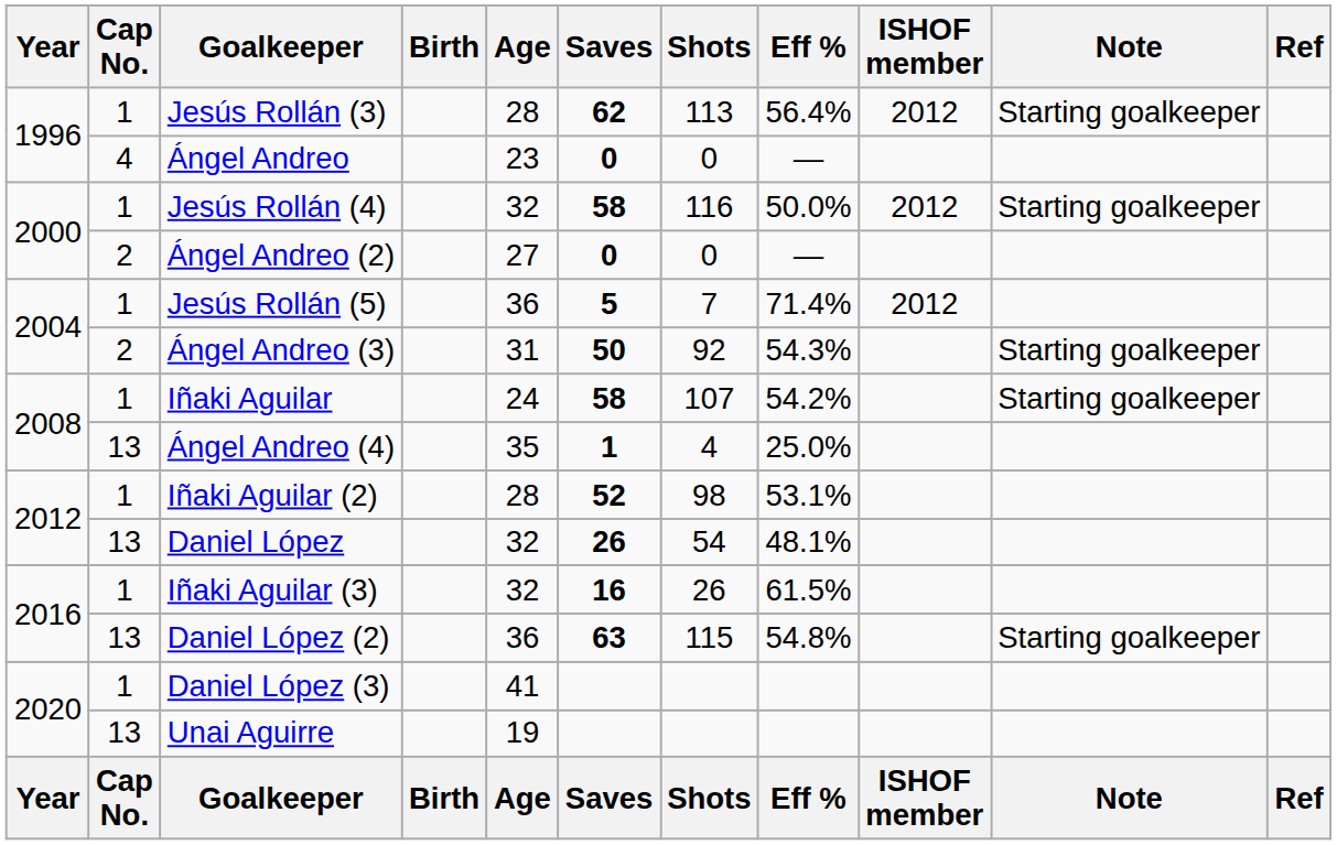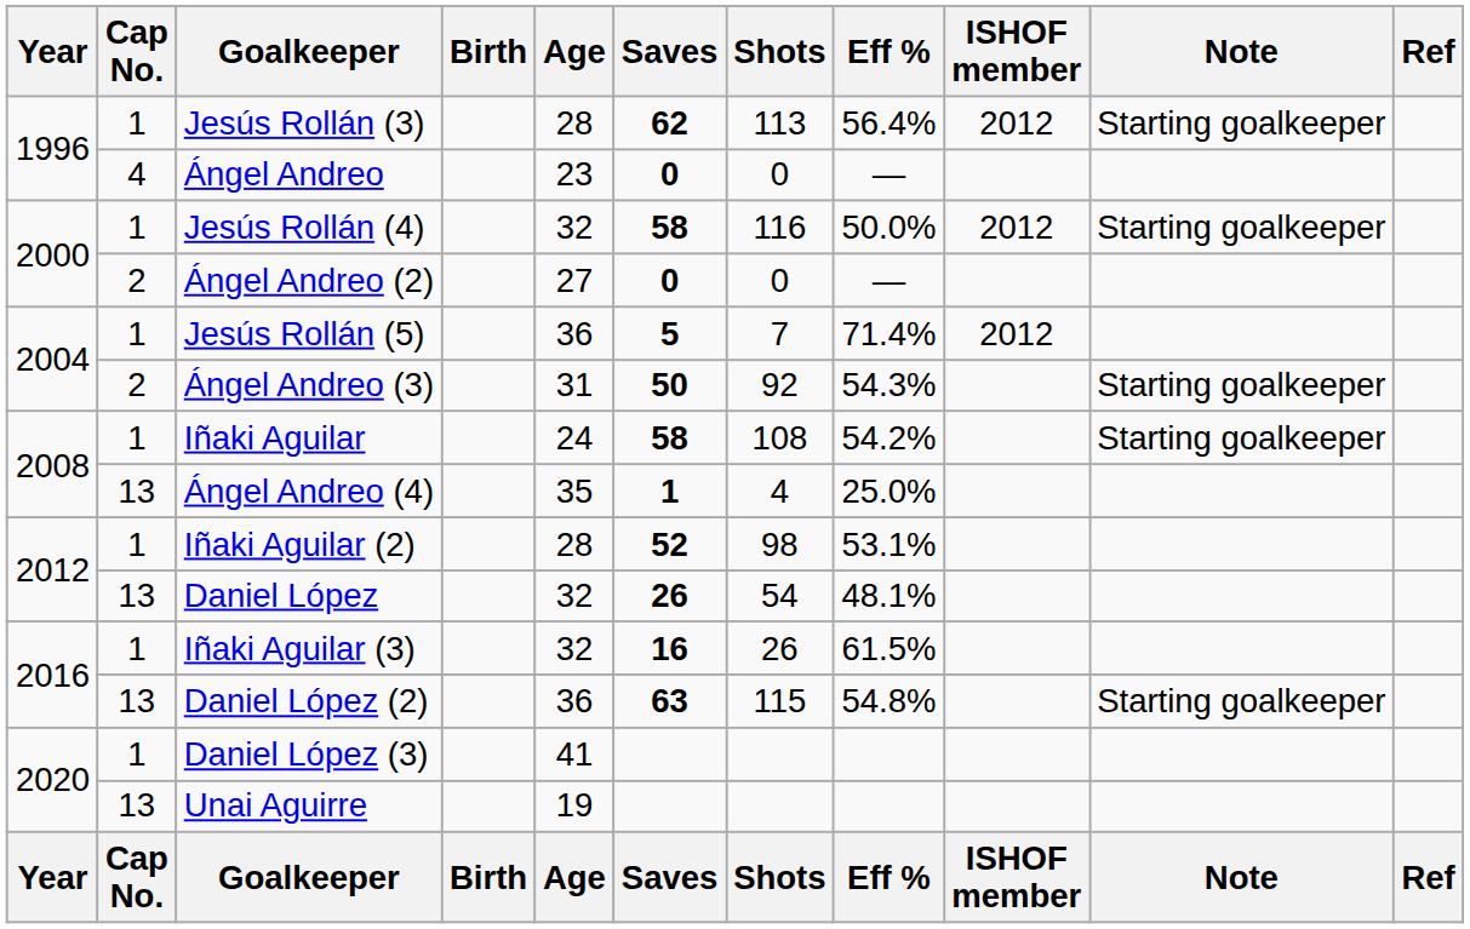 <table class="wikitable sortable" style="text-align: center; font-size: 90%; margin-left: 1em;">
 <tr>
 <th>Year</th>
 <th class="unsortable">Cap<br>No.</th>
 <th>Goalkeeper</th>
 <th>Birth</th>
 <th>Age</th>
 <th>Saves</th>
 <th>Shots</th>
 <th>Eff %</th>
 <th>ISHOF<br>member</th>
 <th>Note</th>
 <th class="unsortable">Ref</th>
 </tr>
 <tr>
 <td rowspan="2" style="text-align: left;">1996 </td>
 <td>1</td>
 <td style="text-align: left;" data-sort-value="Rollán, Jesús"><a href='#'>Jesús Rollán</a> (3)</td>
 <td></td>
 <td>28</td>
 <td><strong>62</strong></td>
 <td>113</td>
 <td>56.4%</td>
 <td>2012</td>
 <td style="text-align: left;">Starting goalkeeper</td>
 <td></td>
 </tr>
 <tr>
 <td>4</td>
 <td style="text-align: left;" data-sort-value="Andreo, Ángel"><a href='#'>Ángel Andreo</a></td>
 <td></td>
 <td>23</td>
 <td><strong>0</strong></td>
 <td>0</td>
 <td>—</td>
 <td></td>
 <td style="text-align: left;"></td>
 <td></td>
 </tr>
 <tr>
 <td rowspan="2" style="text-align: left;">2000</td>
 <td>1</td>
 <td style="text-align: left;" data-sort-value="Rollán, Jesús"><a href='#'>Jesús Rollán</a> (4)</td>
 <td></td>
 <td>32</td>
 <td><strong>58</strong></td>
 <td>116</td>
 <td>50.0%</td>
 <td>2012</td>
 <td style="text-align: left;">Starting goalkeeper</td>
 <td></td>
 </tr>
 <tr>
 <td>2</td>
 <td style="text-align: left;" data-sort-value="Andreo, Ángel"><a href='#'>Ángel Andreo</a> (2)</td>
 <td></td>
 <td>27</td>
 <td><strong>0</strong></td>
 <td>0</td>
 <td>—</td>
 <td></td>
 <td style="text-align: left;"></td>
 <td></td>
 </tr>
 <tr>
 <td rowspan="2" style="text-align: left;">2004</td>
 <td>1</td>
 <td style="text-align: left;" data-sort-value="Rollán, Jesús"><a href='#'>Jesús Rollán</a> (5)</td>
 <td></td>
 <td>36</td>
 <td><strong>5</strong></td>
 <td>7</td>
 <td>71.4%</td>
 <td>2012</td>
 <td style="text-align: left;"></td>
 <td></td>
 </tr>
 <tr>
 <td>2</td>
 <td style="text-align: left;" data-sort-value="Andreo, Ángel"><a href='#'>Ángel Andreo</a> (3)</td>
 <td></td>
 <td>31</td>
 <td><strong>50</strong></td>
 <td>92</td>
 <td>54.3%</td>
 <td></td>
 <td style="text-align: left;">Starting goalkeeper</td>
 <td></td>
 </tr>
 <tr>
 <td rowspan="2" style="text-align: left;">2008</td>
 <td>1</td>
 <td style="text-align: left;" data-sort-value="Aguilar, Iñaki"><a href='#'>Iñaki Aguilar</a></td>
 <td></td>
 <td>24</td>
 <td><strong>58</strong></td>
-<td>107</td>
+<td>108</td>
 <td>54.2%</td>
 <td></td>
 <td style="text-align: left;">Starting goalkeeper</td>
 <td></td>
 </tr>
 <tr>
 <td>13</td>
 <td style="text-align: left;" data-sort-value="Andreo, Ángel"><a href='#'>Ángel Andreo</a> (4)</td>
 <td></td>
 <td>35</td>
 <td><strong>1</strong></td>
 <td>4</td>
 <td>25.0%</td>
 <td></td>
 <td style="text-align: left;"></td>
 <td></td>
 </tr>
 <tr>
 <td rowspan="2" style="text-align: left;">2012</td>
 <td>1</td>
 <td style="text-align: left;" data-sort-value="Aguilar, Iñaki"><a href='#'>Iñaki Aguilar</a> (2)</td>
 <td></td>
 <td>28</td>
 <td><strong>52</strong></td>
 <td>98</td>
 <td>53.1%</td>
 <td></td>
 <td style="text-align: left;"></td>
 <td></td>
 </tr>
 <tr>
 <td>13</td>
 <td style="text-align: left;" data-sort-value="López, Daniel"><a href='#'>Daniel López</a></td>
 <td></td>
 <td>32</td>
 <td><strong>26</strong></td>
 <td>54</td>
 <td>48.1%</td>
 <td></td>
 <td style="text-align: left;"></td>
 <td></td>
 </tr>
 <tr>
 <td rowspan="2" style="text-align: left;">2016</td>
 <td>1</td>
 <td style="text-align: left;" data-sort-value="Aguilar, Iñaki"><a href='#'>Iñaki Aguilar</a> (3)</td>
 <td></td>
 <td>32</td>
 <td><strong>16</strong></td>
 <td>26</td>
 <td>61.5%</td>
 <td></td>
 <td style="text-align: left;"></td>
 <td></td>
 </tr>
 <tr>
 <td>13</td>
 <td style="text-align: left;" data-sort-value="López, Daniel"><a href='#'>Daniel López</a> (2)</td>
 <td></td>
 <td>36</td>
 <td><strong>63</strong></td>
 <td>115</td>
 <td>54.8%</td>
 <td></td>
 <td style="text-align: left;">Starting goalkeeper</td>
 <td></td>
 </tr>
 <tr>
 <td rowspan="2" style="text-align: left;">2020</td>
 <td>1</td>
 <td style="text-align: left;" data-sort-value="López, Daniel"><a href='#'>Daniel López</a> (3)</td>
 <td></td>
 <td>41</td>
 <td></td>
 <td></td>
 <td></td>
 <td></td>
 <td style="text-align: left;"></td>
 <td></td>
 </tr>
 <tr>
 <td>13</td>
 <td style="text-align: left;" style="text-align: left;" data-sort-value="Aguirre, Unai"><a href='#'>Unai Aguirre</a></td>
 <td></td>
 <td>19</td>
 <td></td>
 <td></td>
 <td></td>
 <td></td>
 <td style="text-align: left;"></td>
 <td></td>
 </tr>
 <tr>
 <th>Year</th>
 <th>Cap<br>No.</th>
 <th>Goalkeeper</th>
 <th>Birth</th>
 <th>Age</th>
 <th>Saves</th>
 <th>Shots</th>
 <th>Eff %</th>
 <th>ISHOF<br>member</th>
 <th>Note</th>
 <th>Ref</th>
 </tr>
 </table>
